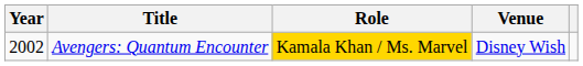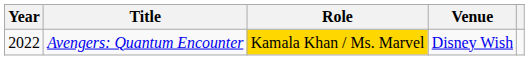 <table class="wikitable">
 <tr>
 <th>Year</th>
 <th>Title</th>
 <th>Role</th>
 <th class="unsortable">Venue</th>
 <th></th>
 </tr>
 <tr>
-<td>2002</td>
+<td>2022</td>
 <td><em><a href='#'>Avengers: Quantum Encounter</a></em></td>
 <td style="background: gold;">Kamala Khan / Ms. Marvel</td>
 <td><a href='#'>Disney Wish</a></td>
 <td></td>
 </tr>
 </table>
